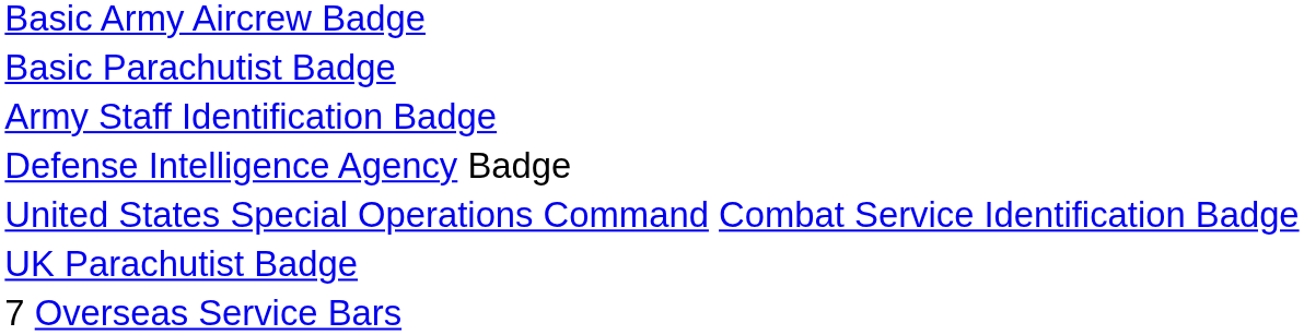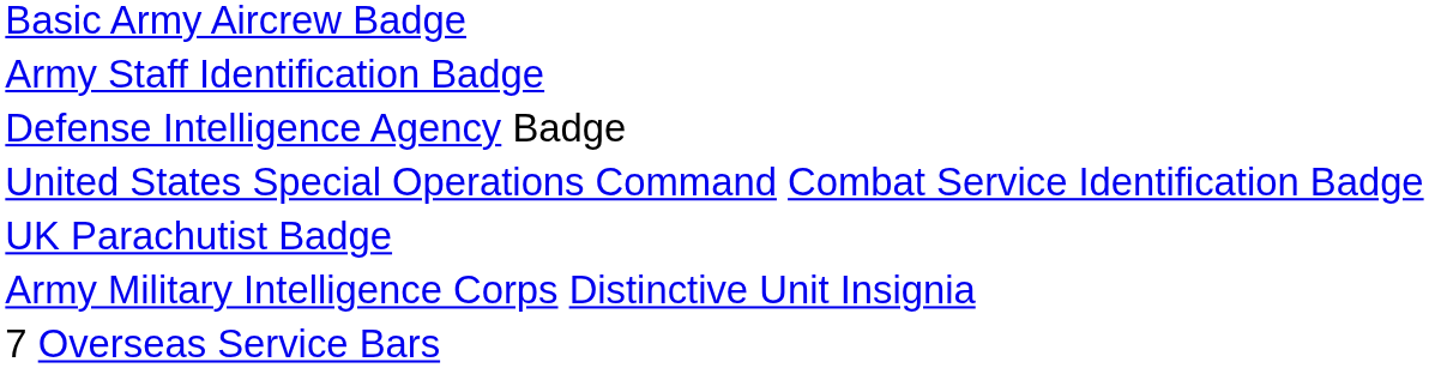 <table>
 <tr>
 <td></td>
 <td><a href='#'>Basic Army Aircrew Badge</a></td>
-</tr>
-<tr>
-<td></td>
-<td><a href='#'>Basic Parachutist Badge</a></td>
 </tr>
 <tr>
 <td></td>
 <td><a href='#'>Army Staff Identification Badge</a></td>
 </tr>
 <tr>
 <td></td>
 <td><a href='#'>Defense Intelligence Agency</a> Badge</td>
 </tr>
 <tr>
 <td></td>
 <td><a href='#'>United States Special Operations Command</a> <a href='#'>Combat Service Identification Badge</a></td>
 </tr>
 <tr>
 <td></td>
 <td><a href='#'>UK Parachutist Badge</a></td>
 </tr>
 <tr>
 <td></td>
+<td><a href='#'>Army Military Intelligence Corps</a> <a href='#'>Distinctive Unit Insignia</a></td>
+</tr>
+<tr>
+<td></td>
 <td>7 <a href='#'>Overseas Service Bars</a></td>
 </tr>
 </table>
